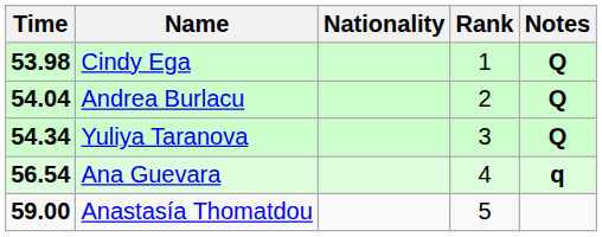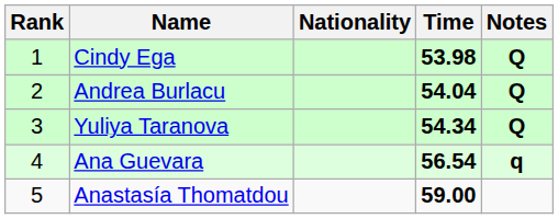 <table class="wikitable sortable" style="text-align:center">
 <tr>
-<th>Time</th>
+<th>Rank</th>
 <th>Name</th>
 <th>Nationality</th>
-<th>Rank</th>
+<th>Time</th>
 <th>Notes</th>
 </tr>
 <tr bgcolor=ccffcc>
-<td><strong>53.98</strong></td>
+<td>1</td>
 <td align=left><a href='#'>Cindy Ega</a></td>
 <td align=left></td>
-<td>1</td>
+<td><strong>53.98</strong></td>
 <td><strong>Q</strong></td>
 </tr>
 <tr bgcolor=ccffcc>
-<td><strong>54.04</strong></td>
+<td>2</td>
 <td align=left><a href='#'>Andrea Burlacu</a></td>
 <td align=left></td>
-<td>2</td>
+<td><strong>54.04</strong></td>
 <td><strong>Q</strong></td>
 </tr>
 <tr bgcolor=ccffcc>
-<td><strong>54.34</strong></td>
+<td>3</td>
 <td align=left><a href='#'>Yuliya Taranova</a></td>
 <td align=left></td>
-<td>3</td>
+<td><strong>54.34</strong></td>
 <td><strong>Q</strong></td>
 </tr>
 <tr bgcolor=ddffdd>
-<td><strong>56.54</strong></td>
+<td>4</td>
 <td align=left><a href='#'>Ana Guevara</a></td>
 <td align=left></td>
-<td>4</td>
+<td><strong>56.54</strong></td>
 <td><strong>q</strong></td>
 </tr>
 <tr>
-<td><strong>59.00</strong></td>
+<td>5</td>
 <td align=left><a href='#'>Anastasía Thomatdou</a></td>
 <td align=left></td>
-<td>5</td>
+<td><strong>59.00</strong></td>
 <td></td>
 </tr>
 </table>
